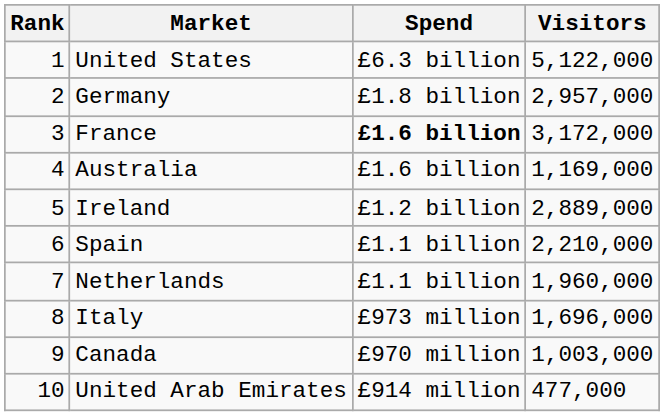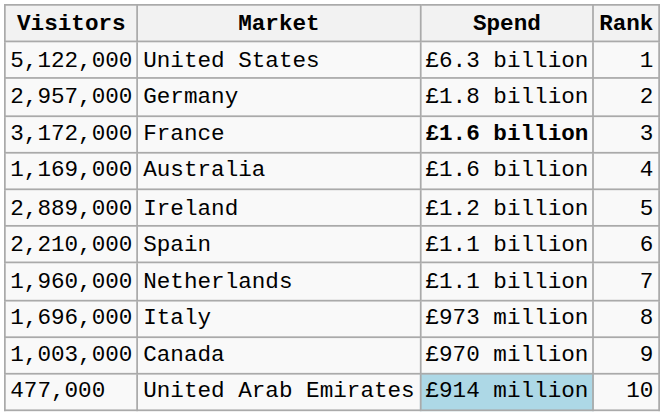 <table class="wikitable">
 <tr>
-<th>Rank</th>
+<th>Visitors</th>
 <th>Market</th>
 <th>Spend</th>
-<th>Visitors</th>
+<th>Rank</th>
 </tr>
 <tr>
-<td align="right">1</td>
+<td>5,122,000</td>
 <td>United States</td>
 <td>£6.3 billion</td>
-<td>5,122,000</td>
+<td align="right">1</td>
 </tr>
 <tr>
-<td align="right">2</td>
+<td>2,957,000</td>
 <td>Germany</td>
 <td>£1.8 billion</td>
-<td>2,957,000</td>
+<td align="right">2</td>
 </tr>
 <tr>
-<td align=right>3</td>
+<td>3,172,000</td>
 <td>France</td>
 <td><strong>£1.6 billion</strong></td>
-<td>3,172,000</td>
+<td align=right>3</td>
 </tr>
 <tr>
-<td align="right">4</td>
+<td>1,169,000</td>
 <td>Australia</td>
 <td>£1.6 billion</td>
-<td>1,169,000</td>
+<td align="right">4</td>
 </tr>
 <tr>
-<td align="right">5</td>
+<td>2,889,000</td>
 <td>Ireland</td>
 <td>£1.2 billion</td>
-<td>2,889,000</td>
+<td align="right">5</td>
 </tr>
 <tr>
-<td align="right">6</td>
+<td>2,210,000</td>
 <td>Spain</td>
 <td>£1.1 billion</td>
-<td>2,210,000</td>
+<td align="right">6</td>
 </tr>
 <tr>
-<td align="right">7</td>
+<td>1,960,000</td>
 <td>Netherlands</td>
 <td>£1.1 billion</td>
-<td>1,960,000</td>
+<td align="right">7</td>
 </tr>
 <tr>
-<td align="right">8</td>
+<td>1,696,000</td>
 <td>Italy</td>
 <td>£973 million</td>
-<td>1,696,000</td>
+<td align="right">8</td>
 </tr>
 <tr>
-<td align="right">9</td>
+<td>1,003,000</td>
 <td>Canada</td>
 <td>£970 million</td>
-<td>1,003,000</td>
+<td align="right">9</td>
 </tr>
 <tr>
+<td>477,000</td>
+<td>United Arab Emirates</td>
+<td style="background: lightblue;">£914 million</td>
 <td align="right">10</td>
-<td>United Arab Emirates</td>
-<td>£914 million</td>
-<td>477,000</td>
 </tr>
 </table>
